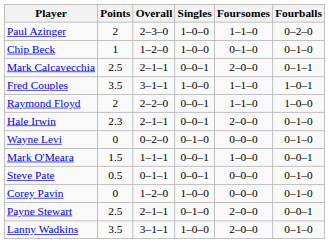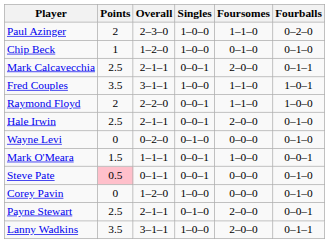 <table class="wikitable sortable" style="text-align:center">
 <tr>
 <th>Player</th>
 <th>Points</th>
 <th>Overall</th>
 <th>Singles</th>
 <th>Foursomes</th>
 <th>Fourballs</th>
 </tr>
 <tr>
 <td align=left><a href='#'>Paul Azinger</a></td>
 <td>2</td>
 <td>2–3–0</td>
 <td>1–0–0</td>
 <td>1–1–0</td>
 <td>0–2–0</td>
 </tr>
 <tr>
 <td align=left><a href='#'>Chip Beck</a></td>
 <td>1</td>
 <td>1–2–0</td>
 <td>1–0–0</td>
 <td>0–1–0</td>
 <td>0–1–0</td>
 </tr>
 <tr>
 <td align=left><a href='#'>Mark Calcavecchia</a></td>
 <td>2.5</td>
 <td>2–1–1</td>
 <td>0–0–1</td>
 <td>2–0–0</td>
 <td>0–1–1</td>
 </tr>
 <tr>
 <td align=left><a href='#'>Fred Couples</a></td>
 <td>3.5</td>
 <td>3–1–1</td>
 <td>1–0–0</td>
 <td>1–1–0</td>
 <td>1–0–1</td>
 </tr>
 <tr>
 <td align=left><a href='#'>Raymond Floyd</a></td>
 <td>2</td>
 <td>2–2–0</td>
 <td>0–0–1</td>
 <td>1–1–0</td>
 <td>1–0–0</td>
 </tr>
 <tr>
 <td align=left><a href='#'>Hale Irwin</a></td>
-<td>2.3</td>
+<td>2.5</td>
 <td>2–1–1</td>
 <td>0–0–1</td>
 <td>2–0–0</td>
 <td>0–1–0</td>
 </tr>
 <tr>
 <td align=left><a href='#'>Wayne Levi</a></td>
 <td>0</td>
 <td>0–2–0</td>
 <td>0–1–0</td>
 <td>0–0–0</td>
 <td>0–1–0</td>
 </tr>
 <tr>
 <td align=left><a href='#'>Mark O'Meara</a></td>
 <td>1.5</td>
 <td>1–1–1</td>
 <td>0–0–1</td>
 <td>1–0–0</td>
 <td>0–0–1</td>
 </tr>
 <tr>
 <td align=left><a href='#'>Steve Pate</a></td>
-<td>0.5</td>
+<td style="background: pink;">0.5</td>
 <td>0–1–1</td>
 <td>0–0–1</td>
 <td>0–0–0</td>
 <td>0–1–0</td>
 </tr>
 <tr>
 <td align=left><a href='#'>Corey Pavin</a></td>
 <td>0</td>
 <td>1–2–0</td>
 <td>1–0–0</td>
 <td>0–0–0</td>
 <td>0–1–0</td>
 </tr>
 <tr>
 <td align=left><a href='#'>Payne Stewart</a></td>
 <td>2.5</td>
 <td>2–1–1</td>
 <td>0–1–0</td>
 <td>2–0–0</td>
 <td>0–0–1</td>
 </tr>
 <tr>
 <td align=left><a href='#'>Lanny Wadkins</a></td>
 <td>3.5</td>
 <td>3–1–1</td>
 <td>1–0–0</td>
 <td>2–0–0</td>
-<td>0–1–0</td>
+<td>0–1–1</td>
 </tr>
 </table>
